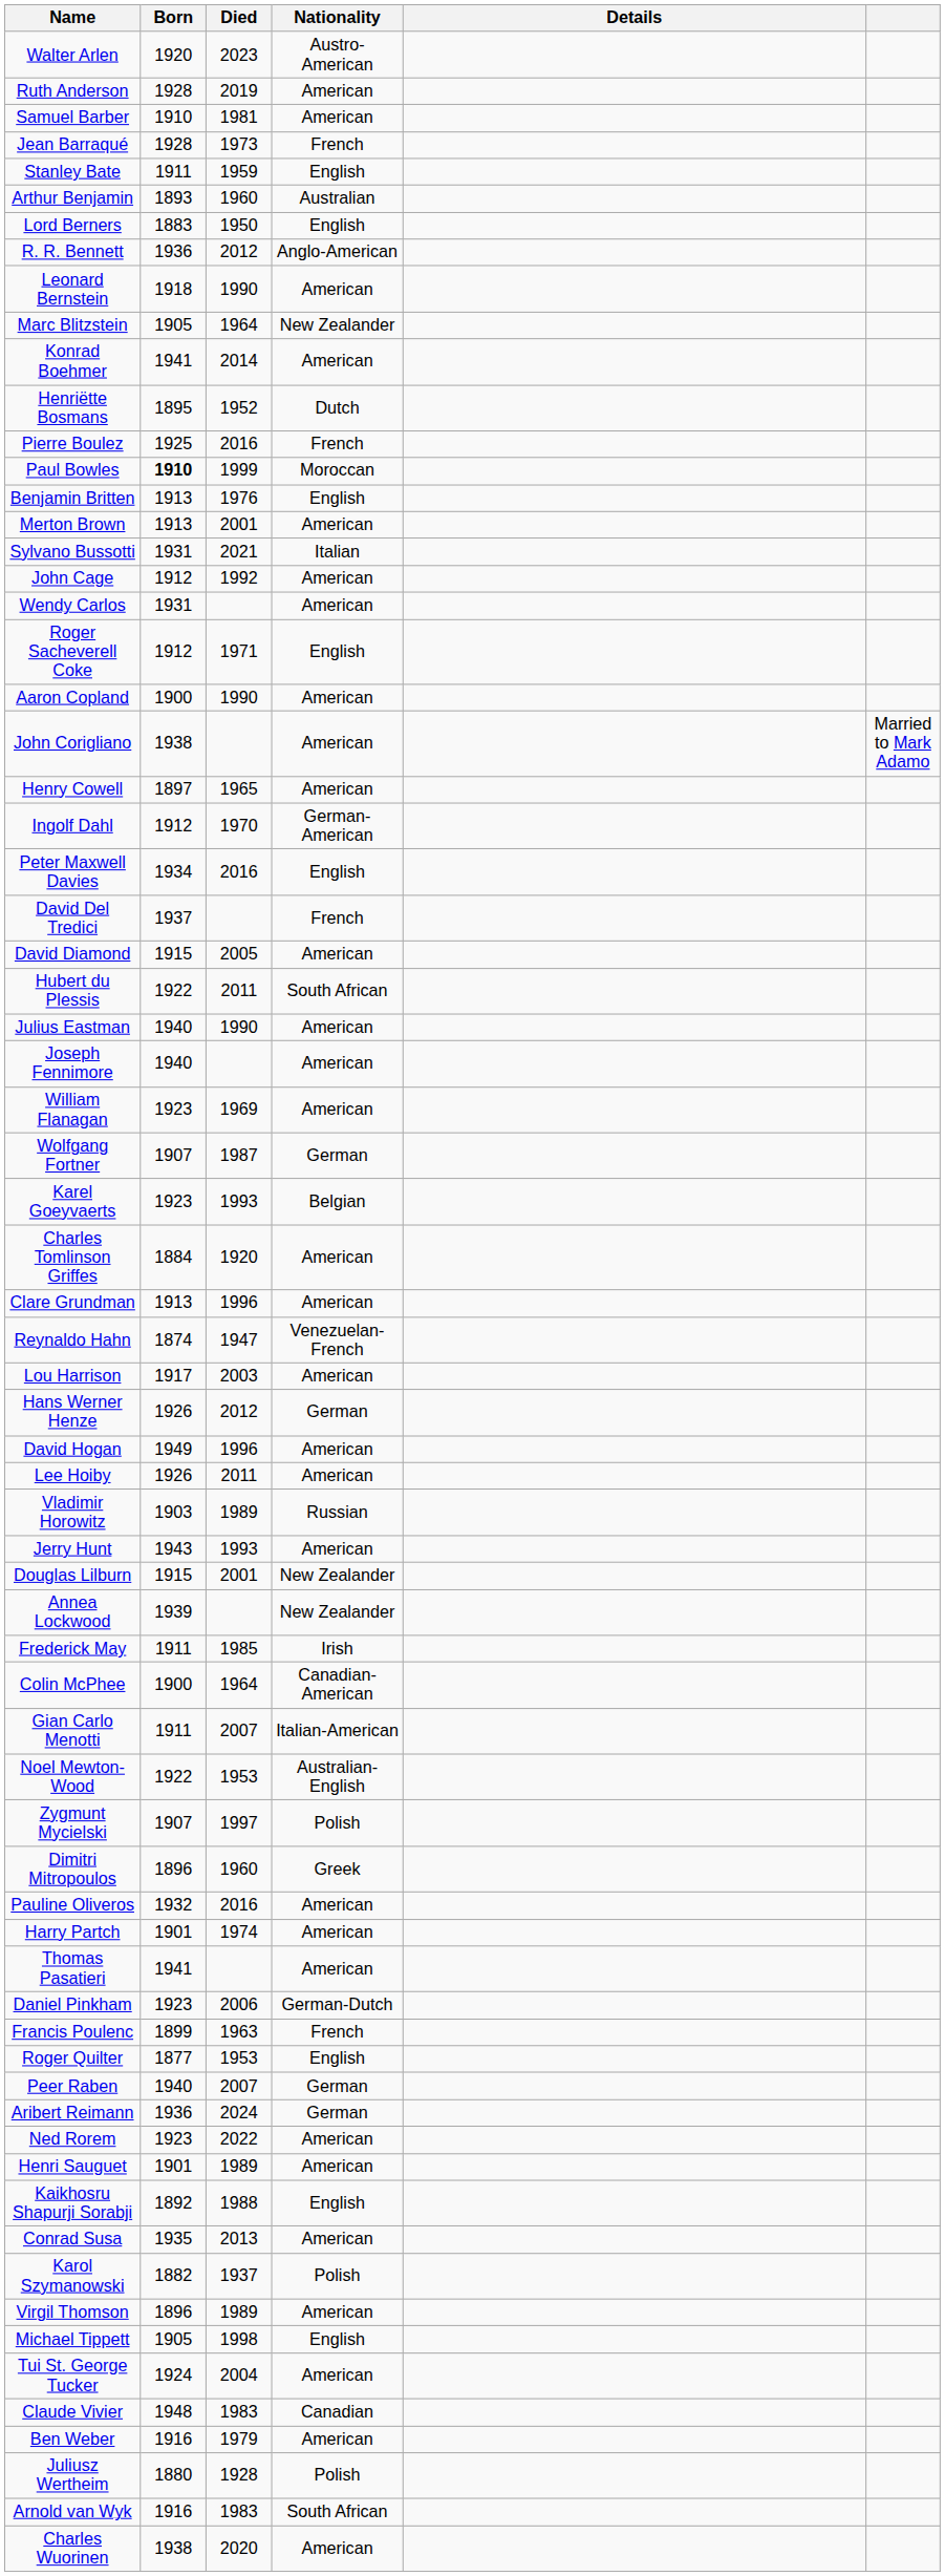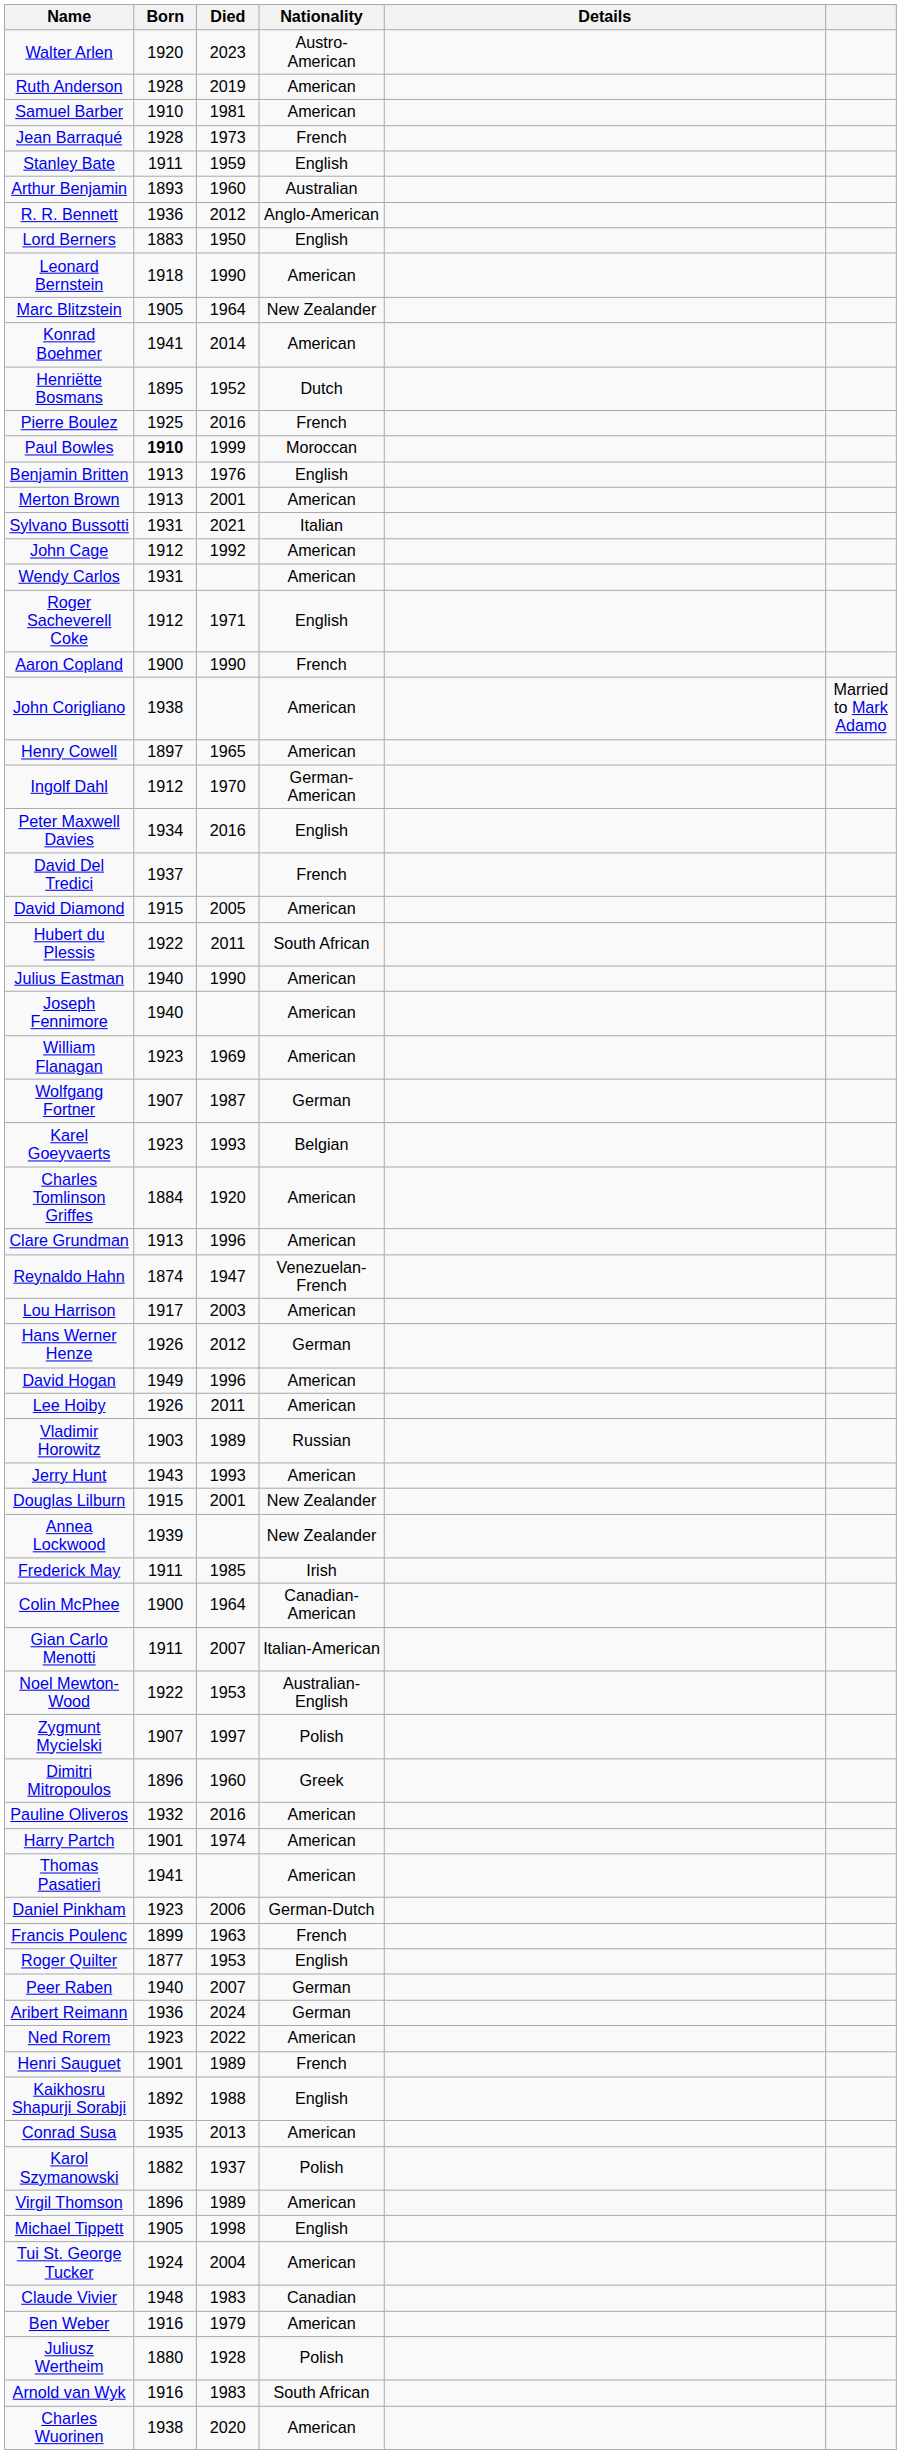 <table class="wikitable plainrowheaders" style="text-align:center; width:100%;">
 <tr>
 <th style="width: 140px">Name</th>
 <th style="width: 70px">Born</th>
 <th style="width: 70px">Died</th>
 <th style="width: 140px">Nationality</th>
 <th style="width: 750px">Details</th>
 <th style="width: 70px"></th>
 </tr>
 <tr>
 <td><a href='#'>Walter Arlen</a></td>
 <td>1920</td>
 <td>2023</td>
 <td>Austro-American</td>
 <td></td>
 <td></td>
 </tr>
 <tr>
 <td><a href='#'>Ruth Anderson</a></td>
 <td>1928</td>
 <td>2019</td>
 <td>American</td>
 <td></td>
 <td></td>
 </tr>
 <tr>
 <td><a href='#'>Samuel Barber</a></td>
 <td>1910</td>
 <td>1981</td>
 <td>American</td>
 <td></td>
 <td></td>
 </tr>
 <tr>
 <td><a href='#'>Jean Barraqué</a></td>
 <td>1928</td>
 <td>1973</td>
 <td>French</td>
 <td></td>
 <td></td>
 </tr>
 <tr>
 <td><a href='#'>Stanley Bate</a></td>
 <td>1911</td>
 <td>1959</td>
 <td>English</td>
 <td></td>
 <td></td>
 </tr>
 <tr>
 <td><a href='#'>Arthur Benjamin</a></td>
 <td>1893</td>
 <td>1960</td>
 <td>Australian</td>
 <td></td>
 <td></td>
 </tr>
 <tr>
+<td><a href='#'> R. R. Bennett</a></td>
+<td>1936</td>
+<td>2012</td>
+<td>Anglo-American</td>
+<td></td>
+<td></td>
+</tr>
+<tr>
 <td><a href='#'>Lord Berners</a></td>
 <td>1883</td>
 <td>1950</td>
 <td>English</td>
-<td></td>
-<td></td>
-</tr>
-<tr>
-<td><a href='#'> R. R. Bennett</a></td>
-<td>1936</td>
-<td>2012</td>
-<td>Anglo-American</td>
 <td></td>
 <td></td>
 </tr>
 <tr>
 <td><a href='#'>Leonard Bernstein</a></td>
 <td>1918</td>
 <td>1990</td>
 <td>American</td>
 <td></td>
 <td></td>
 </tr>
 <tr>
 <td><a href='#'>Marc Blitzstein</a></td>
 <td>1905</td>
 <td>1964</td>
 <td>New Zealander</td>
 <td></td>
 <td></td>
 </tr>
 <tr>
 <td><a href='#'>Konrad Boehmer</a></td>
 <td>1941</td>
 <td>2014</td>
 <td>American</td>
 <td></td>
 <td></td>
 </tr>
 <tr>
 <td><a href='#'>Henriëtte Bosmans</a></td>
 <td>1895</td>
 <td>1952</td>
 <td>Dutch</td>
 <td></td>
 <td></td>
 </tr>
 <tr>
 <td><a href='#'>Pierre Boulez</a></td>
 <td>1925</td>
 <td>2016</td>
 <td>French</td>
 <td></td>
 <td></td>
 </tr>
 <tr>
 <td><a href='#'>Paul Bowles</a></td>
 <td><strong>1910</strong></td>
 <td>1999</td>
 <td>Moroccan</td>
 <td></td>
 <td></td>
 </tr>
 <tr>
 <td><a href='#'>Benjamin Britten</a></td>
 <td>1913</td>
 <td>1976</td>
 <td>English</td>
 <td></td>
 <td></td>
 </tr>
 <tr>
 <td><a href='#'>Merton Brown</a></td>
 <td>1913</td>
 <td>2001</td>
 <td>American</td>
 <td></td>
 <td></td>
 </tr>
 <tr>
 <td><a href='#'>Sylvano Bussotti</a></td>
 <td>1931</td>
 <td>2021</td>
 <td>Italian</td>
 <td></td>
 <td></td>
 </tr>
 <tr>
 <td><a href='#'>John Cage</a></td>
 <td>1912</td>
 <td>1992</td>
 <td>American</td>
 <td></td>
 <td></td>
 </tr>
 <tr>
 <td><a href='#'>Wendy Carlos</a></td>
 <td>1931</td>
 <td></td>
 <td>American</td>
 <td></td>
 <td></td>
 </tr>
 <tr>
 <td><a href='#'>Roger Sacheverell Coke</a></td>
 <td>1912</td>
 <td>1971</td>
 <td>English</td>
 <td></td>
 <td></td>
 </tr>
 <tr>
 <td><a href='#'>Aaron Copland</a></td>
 <td>1900</td>
 <td>1990</td>
-<td>American</td>
+<td>French</td>
 <td></td>
 <td></td>
 </tr>
 <tr>
 <td><a href='#'>John Corigliano</a></td>
 <td>1938</td>
 <td></td>
 <td>American</td>
 <td></td>
 <td>Married to <a href='#'>Mark Adamo</a></td>
 </tr>
 <tr>
 <td><a href='#'>Henry Cowell</a></td>
 <td>1897</td>
 <td>1965</td>
 <td>American</td>
 <td></td>
 <td></td>
 </tr>
 <tr>
 <td><a href='#'>Ingolf Dahl</a></td>
 <td>1912</td>
 <td>1970</td>
 <td>German-American</td>
 <td></td>
 <td></td>
 </tr>
 <tr>
 <td><a href='#'>Peter Maxwell Davies</a></td>
 <td>1934</td>
 <td>2016</td>
 <td>English</td>
 <td></td>
 <td></td>
 </tr>
 <tr>
 <td><a href='#'>David Del Tredici</a></td>
 <td>1937</td>
 <td></td>
 <td>French</td>
 <td></td>
 <td></td>
 </tr>
 <tr>
 <td><a href='#'>David Diamond</a></td>
 <td>1915</td>
 <td>2005</td>
 <td>American</td>
 <td></td>
 <td></td>
 </tr>
 <tr>
 <td><a href='#'>Hubert du Plessis</a></td>
 <td>1922</td>
 <td>2011</td>
 <td>South African</td>
 <td></td>
 <td></td>
 </tr>
 <tr>
 <td><a href='#'>Julius Eastman</a></td>
 <td>1940</td>
 <td>1990</td>
 <td>American</td>
 <td></td>
 <td></td>
 </tr>
 <tr>
 <td><a href='#'>Joseph Fennimore</a></td>
 <td>1940</td>
 <td></td>
 <td>American</td>
 <td></td>
 <td></td>
 </tr>
 <tr>
 <td><a href='#'>William Flanagan</a></td>
 <td>1923</td>
 <td>1969</td>
 <td>American</td>
 <td></td>
 <td></td>
 </tr>
 <tr>
 <td><a href='#'>Wolfgang Fortner</a></td>
 <td>1907</td>
 <td>1987</td>
 <td>German</td>
 <td></td>
 <td></td>
 </tr>
 <tr>
 <td><a href='#'>Karel Goeyvaerts</a></td>
 <td>1923</td>
 <td>1993</td>
 <td>Belgian</td>
 <td></td>
 <td></td>
 </tr>
 <tr>
 <td><a href='#'>Charles Tomlinson Griffes</a></td>
 <td>1884</td>
 <td>1920</td>
 <td>American</td>
 <td></td>
 <td></td>
 </tr>
 <tr>
 <td><a href='#'>Clare Grundman</a></td>
 <td>1913</td>
 <td>1996</td>
 <td>American</td>
 <td></td>
 <td></td>
 </tr>
 <tr>
 <td><a href='#'>Reynaldo Hahn</a></td>
 <td>1874</td>
 <td>1947</td>
 <td>Venezuelan-French</td>
 <td></td>
 <td></td>
 </tr>
 <tr>
 <td><a href='#'>Lou Harrison</a></td>
 <td>1917</td>
 <td>2003</td>
 <td>American</td>
 <td></td>
 <td></td>
 </tr>
 <tr>
 <td><a href='#'>Hans Werner Henze</a></td>
 <td>1926</td>
 <td>2012</td>
 <td>German</td>
 <td></td>
 <td></td>
 </tr>
 <tr>
 <td><a href='#'>David Hogan</a></td>
 <td>1949</td>
 <td>1996</td>
 <td>American</td>
 <td></td>
 <td></td>
 </tr>
 <tr>
 <td><a href='#'>Lee Hoiby</a></td>
 <td>1926</td>
 <td>2011</td>
 <td>American</td>
 <td></td>
 <td></td>
 </tr>
 <tr>
 <td><a href='#'>Vladimir Horowitz</a></td>
 <td>1903</td>
 <td>1989</td>
 <td>Russian</td>
 <td></td>
 <td></td>
 </tr>
 <tr>
 <td><a href='#'>Jerry Hunt</a></td>
 <td>1943</td>
 <td>1993</td>
 <td>American</td>
 <td></td>
 <td></td>
 </tr>
 <tr>
 <td><a href='#'>Douglas Lilburn</a></td>
 <td>1915</td>
 <td>2001</td>
 <td>New Zealander</td>
 <td></td>
 <td></td>
 </tr>
 <tr>
 <td><a href='#'>Annea Lockwood</a></td>
 <td>1939</td>
 <td></td>
 <td>New Zealander</td>
 <td></td>
 <td></td>
 </tr>
 <tr>
 <td><a href='#'>Frederick May</a></td>
 <td>1911</td>
 <td>1985</td>
 <td>Irish</td>
 <td></td>
 <td></td>
 </tr>
 <tr>
 <td><a href='#'>Colin McPhee</a></td>
 <td>1900</td>
 <td>1964</td>
 <td>Canadian-American</td>
 <td></td>
 <td></td>
 </tr>
 <tr>
 <td><a href='#'>Gian Carlo Menotti</a></td>
 <td>1911</td>
 <td>2007</td>
 <td>Italian-American</td>
 <td></td>
 <td></td>
 </tr>
 <tr>
 <td><a href='#'>Noel Mewton-Wood</a></td>
 <td>1922</td>
 <td>1953</td>
 <td>Australian-English</td>
 <td></td>
 <td></td>
 </tr>
 <tr>
 <td><a href='#'>Zygmunt Mycielski</a></td>
 <td>1907</td>
 <td>1997</td>
 <td>Polish</td>
 <td></td>
 <td></td>
 </tr>
 <tr>
 <td><a href='#'>Dimitri Mitropoulos</a></td>
 <td>1896</td>
 <td>1960</td>
 <td>Greek</td>
 <td></td>
 <td></td>
 </tr>
 <tr>
 <td><a href='#'>Pauline Oliveros</a></td>
 <td>1932</td>
 <td>2016</td>
 <td>American</td>
 <td></td>
 <td></td>
 </tr>
 <tr>
 <td><a href='#'>Harry Partch</a></td>
 <td>1901</td>
 <td>1974</td>
 <td>American</td>
 <td></td>
 <td></td>
 </tr>
 <tr>
 <td><a href='#'>Thomas Pasatieri</a></td>
 <td>1941</td>
 <td></td>
 <td>American</td>
 <td></td>
 <td></td>
 </tr>
 <tr>
 <td><a href='#'>Daniel Pinkham</a></td>
 <td>1923</td>
 <td>2006</td>
 <td>German-Dutch</td>
 <td></td>
 <td></td>
 </tr>
 <tr>
 <td><a href='#'>Francis Poulenc</a></td>
 <td>1899</td>
 <td>1963</td>
 <td>French</td>
 <td></td>
 <td></td>
 </tr>
 <tr>
 <td><a href='#'>Roger Quilter</a></td>
 <td>1877</td>
 <td>1953</td>
 <td>English</td>
 <td></td>
 <td></td>
 </tr>
 <tr>
 <td><a href='#'>Peer Raben</a></td>
 <td>1940</td>
 <td>2007</td>
 <td>German</td>
 <td></td>
 <td></td>
 </tr>
 <tr>
 <td><a href='#'>Aribert Reimann</a></td>
 <td>1936</td>
 <td>2024</td>
 <td>German</td>
 <td></td>
 <td></td>
 </tr>
 <tr>
 <td><a href='#'>Ned Rorem</a></td>
 <td>1923</td>
 <td>2022</td>
 <td>American</td>
 <td></td>
 <td></td>
 </tr>
 <tr>
 <td><a href='#'>Henri Sauguet</a></td>
 <td>1901</td>
 <td>1989</td>
-<td>American</td>
+<td>French</td>
 <td></td>
 <td></td>
 </tr>
 <tr>
 <td><a href='#'>Kaikhosru Shapurji Sorabji</a></td>
 <td>1892</td>
 <td>1988</td>
 <td>English</td>
 <td></td>
 <td></td>
 </tr>
 <tr>
 <td><a href='#'>Conrad Susa</a></td>
 <td>1935</td>
 <td>2013</td>
 <td>American</td>
 <td></td>
 <td></td>
 </tr>
 <tr>
 <td><a href='#'>Karol Szymanowski</a></td>
 <td>1882</td>
 <td>1937</td>
 <td>Polish</td>
 <td></td>
 <td></td>
 </tr>
 <tr>
 <td><a href='#'>Virgil Thomson</a></td>
 <td>1896</td>
 <td>1989</td>
 <td>American</td>
 <td></td>
 <td></td>
 </tr>
 <tr>
 <td><a href='#'>Michael Tippett</a></td>
 <td>1905</td>
 <td>1998</td>
 <td>English</td>
 <td></td>
 <td></td>
 </tr>
 <tr>
 <td><a href='#'>Tui St. George Tucker</a></td>
 <td>1924</td>
 <td>2004</td>
 <td>American</td>
 <td></td>
 <td></td>
 </tr>
 <tr>
 <td><a href='#'>Claude Vivier</a></td>
 <td>1948</td>
 <td>1983</td>
 <td>Canadian</td>
 <td></td>
 <td></td>
 </tr>
 <tr>
 <td><a href='#'>Ben Weber</a></td>
 <td>1916</td>
 <td>1979</td>
 <td>American</td>
 <td></td>
 <td></td>
 </tr>
 <tr>
 <td><a href='#'>Juliusz Wertheim</a></td>
 <td>1880</td>
 <td>1928</td>
 <td>Polish</td>
 <td></td>
 <td></td>
 </tr>
 <tr>
 <td><a href='#'>Arnold van Wyk</a></td>
 <td>1916</td>
 <td>1983</td>
 <td>South African</td>
 <td></td>
 <td></td>
 </tr>
 <tr>
 <td><a href='#'>Charles Wuorinen</a></td>
 <td>1938</td>
 <td>2020</td>
 <td>American</td>
 <td></td>
 <td></td>
 </tr>
 <tr>
 </tr>
 </table>
